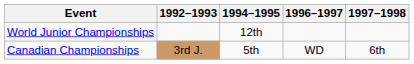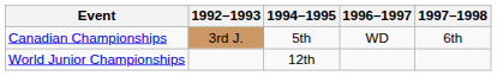 <table class="wikitable">
 <tr>
 <th>Event</th>
 <th>1992–1993</th>
 <th>1994–1995</th>
 <th>1996–1997</th>
 <th>1997–1998</th>
 </tr>
 <tr>
+<td><a href='#'>Canadian Championships</a></td>
+<td align="center" bgcolor="#cc9966">3rd J.</td>
+<td align="center">5th</td>
+<td align="center">WD</td>
+<td align="center">6th</td>
+</tr>
+<tr>
 <td><a href='#'>World Junior Championships</a></td>
 <td></td>
 <td align="center">12th</td>
 <td></td>
 <td></td>
 </tr>
-<tr>
-<td><a href='#'>Canadian Championships</a></td>
-<td align="center" bgcolor="#cc9966">3rd J.</td>
-<td align="center">5th</td>
-<td align="center">WD</td>
-<td align="center">6th</td>
-</tr>
 </table>
